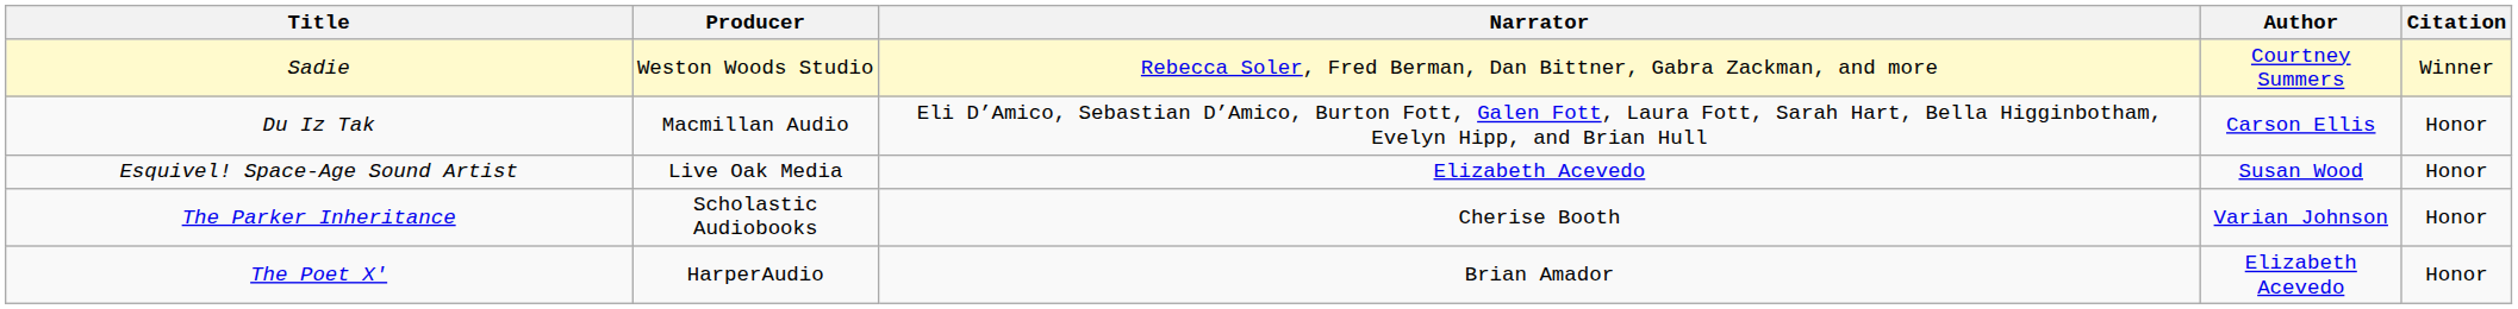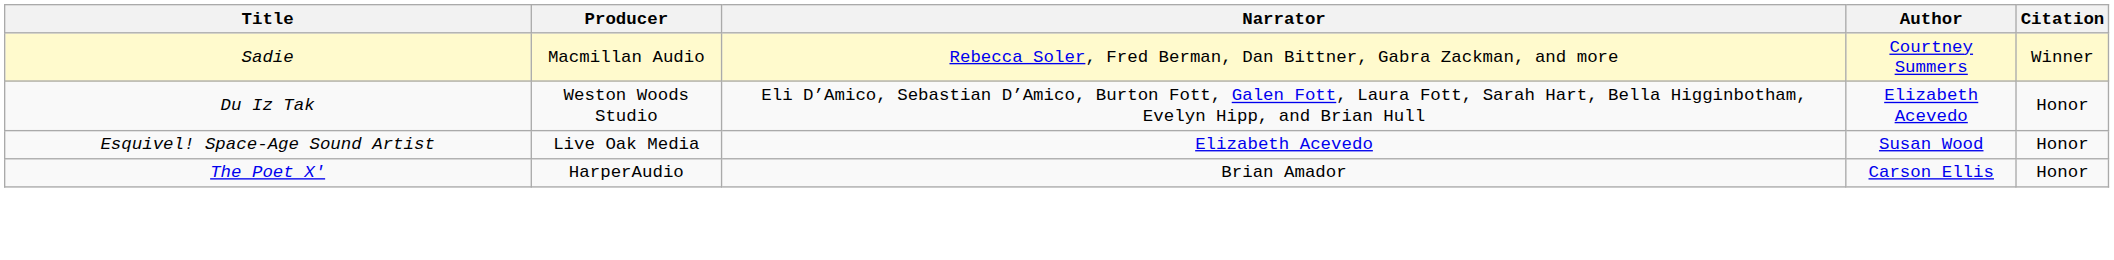 <table class="sortable wikitable" style="text-align: center">
 <tr>
 <th width=25%>Title</th>
 <th>Producer</th>
 <th>Narrator</th>
 <th>Author</th>
 <th>Citation</th>
 </tr>
 <tr style="background:LemonChiffon; color:black">
 <td><em>Sadie</em></td>
-<td>Weston Woods Studio</td>
+<td>Macmillan Audio</td>
 <td><a href='#'>Rebecca Soler</a>, Fred Berman, Dan Bittner, Gabra Zackman, and more</td>
 <td><a href='#'>Courtney Summers</a></td>
 <td>Winner</td>
 </tr>
 <tr>
 <td><em>Du Iz Tak</em></td>
-<td>Macmillan Audio</td>
+<td>Weston Woods Studio</td>
 <td>Eli D’Amico, Sebastian D’Amico, Burton Fott, <a href='#'>Galen Fott</a>, Laura Fott, Sarah Hart, Bella Higginbotham, Evelyn Hipp, and Brian Hull</td>
-<td><a href='#'>Carson Ellis</a></td>
+<td><a href='#'>Elizabeth Acevedo</a></td>
 <td>Honor</td>
 </tr>
 <tr>
 <td><em>Esquivel! Space-Age Sound Artist</em></td>
 <td>Live Oak Media</td>
 <td><a href='#'>Elizabeth Acevedo</a></td>
 <td><a href='#'>Susan Wood</a></td>
 <td>Honor</td>
 </tr>
 <tr>
-<td><em><a href='#'>The Parker Inheritance</a></em></td>
-<td>Scholastic Audiobooks</td>
-<td>Cherise Booth</td>
-<td><a href='#'>Varian Johnson</a></td>
-<td>Honor</td>
-</tr>
-<tr>
 <td><em><a href='#'>The Poet X'</a></em></td>
 <td>HarperAudio</td>
 <td>Brian Amador</td>
-<td><a href='#'>Elizabeth Acevedo</a></td>
+<td><a href='#'>Carson Ellis</a></td>
 <td>Honor</td>
 </tr>
 </table>
